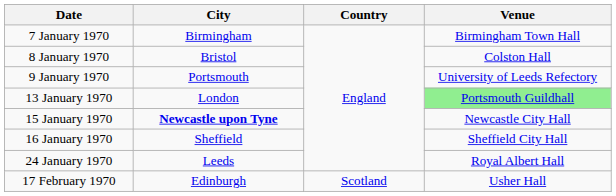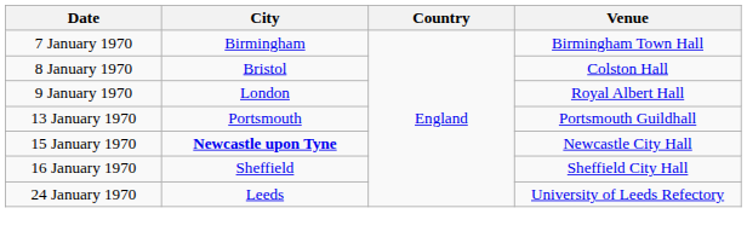 <table class="wikitable" style="text-align:center;">
 <tr>
 <th style="width:150px;">Date</th>
 <th style="width:200px;">City</th>
 <th style="width:140px;">Country</th>
 <th style="width:220px;">Venue</th>
 </tr>
 <tr>
 <td>7 January 1970</td>
 <td><a href='#'>Birmingham</a></td>
 <td rowspan="7"><a href='#'>England</a></td>
 <td><a href='#'>Birmingham Town Hall</a></td>
 </tr>
 <tr>
 <td>8 January 1970</td>
 <td><a href='#'>Bristol</a></td>
 <td><a href='#'>Colston Hall</a></td>
 </tr>
 <tr>
 <td>9 January 1970</td>
-<td><a href='#'>Portsmouth</a></td>
-<td><a href='#'>University of Leeds Refectory</a></td>
+<td><a href='#'>London</a></td>
+<td><a href='#'>Royal Albert Hall</a></td>
 </tr>
 <tr>
 <td>13 January 1970</td>
-<td><a href='#'>London</a></td>
-<td style="background: lightgreen;"><a href='#'>Portsmouth Guildhall</a></td>
+<td><a href='#'>Portsmouth</a></td>
+<td><a href='#'>Portsmouth Guildhall</a></td>
 </tr>
 <tr>
 <td>15 January 1970</td>
 <td><strong><a href='#'>Newcastle upon Tyne</a></strong></td>
 <td><a href='#'>Newcastle City Hall</a></td>
 </tr>
 <tr>
 <td>16 January 1970</td>
 <td><a href='#'>Sheffield</a></td>
 <td><a href='#'>Sheffield City Hall</a></td>
 </tr>
 <tr>
 <td>24 January 1970</td>
 <td><a href='#'>Leeds</a></td>
-<td><a href='#'>Royal Albert Hall</a></td>
-</tr>
-<tr>
-<td>17 February 1970</td>
-<td><a href='#'>Edinburgh</a></td>
-<td><a href='#'>Scotland</a></td>
-<td><a href='#'>Usher Hall</a><br></td>
+<td><a href='#'>University of Leeds Refectory</a></td>
 </tr>
 </table>
